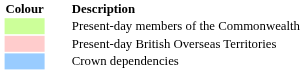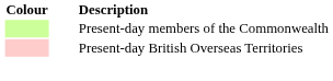 <table border="0">
 <tr>
 <th style="text-align:left">Colour</th>
 <th style="text-align:left; padding-left: 2em;">Description</th>
 </tr>
 <tr>
 <td style="background-color:#ccff99"></td>
 <td style="padding-left: 2em">Present-day members of the Commonwealth</td>
 </tr>
 <tr>
 <td style="background-color:#ffcccc"></td>
 <td style="padding-left: 2em">Present-day British Overseas Territories</td>
 </tr>
-<tr>
-<td style="background-color:#99ccff"></td>
-<td style="padding-left: 2em">Crown dependencies</td>
-</tr>
 </table>
